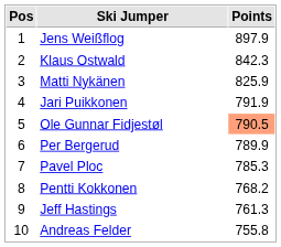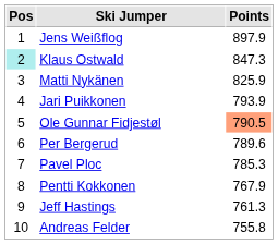 <table cellspacing="1" cellpadding="3" style="border:1px solid #AAAAAA;font-size:90%">
 <tr bgcolor="#E4E4E4">
 <th style="border-bottom:1px solid #AAAAAA" width=10>Pos</th>
 <th style="border-bottom:1px solid #AAAAAA" width=200>Ski Jumper</th>
 <th style="border-bottom:1px solid #AAAAAA" width=20>Points</th>
 </tr>
 <tr align="center">
 <td>1</td>
 <td align="left"> <a href='#'>Jens Weißflog</a></td>
 <td>897.9</td>
 </tr>
 <tr align="center">
-<td>2</td>
+<td style="background: paleturquoise;">2</td>
 <td align="left"> <a href='#'>Klaus Ostwald</a></td>
-<td>842.3</td>
+<td>847.3</td>
 </tr>
 <tr align="center">
 <td>3</td>
 <td align="left"> <a href='#'>Matti Nykänen</a></td>
 <td>825.9</td>
 </tr>
 <tr align="center">
 <td>4</td>
 <td align="left"> <a href='#'>Jari Puikkonen</a></td>
-<td>791.9</td>
+<td>793.9</td>
 </tr>
 <tr align="center">
 <td>5</td>
 <td align="left"> <a href='#'>Ole Gunnar Fidjestøl</a></td>
 <td style="background: lightsalmon;">790.5</td>
 </tr>
 <tr align="center">
 <td>6</td>
 <td align="left"> <a href='#'>Per Bergerud</a></td>
-<td>789.9</td>
+<td>789.6</td>
 </tr>
 <tr align="center">
 <td>7</td>
 <td align="left"> <a href='#'>Pavel Ploc</a></td>
 <td>785.3</td>
 </tr>
 <tr align="center">
 <td>8</td>
 <td align="left"> <a href='#'>Pentti Kokkonen</a></td>
-<td>768.2</td>
+<td>767.9</td>
 </tr>
 <tr align="center">
 <td>9</td>
 <td align="left"> <a href='#'>Jeff Hastings</a></td>
 <td>761.3</td>
 </tr>
 <tr align="center">
 <td>10</td>
 <td align="left"> <a href='#'>Andreas Felder</a></td>
 <td>755.8</td>
 </tr>
 </table>
